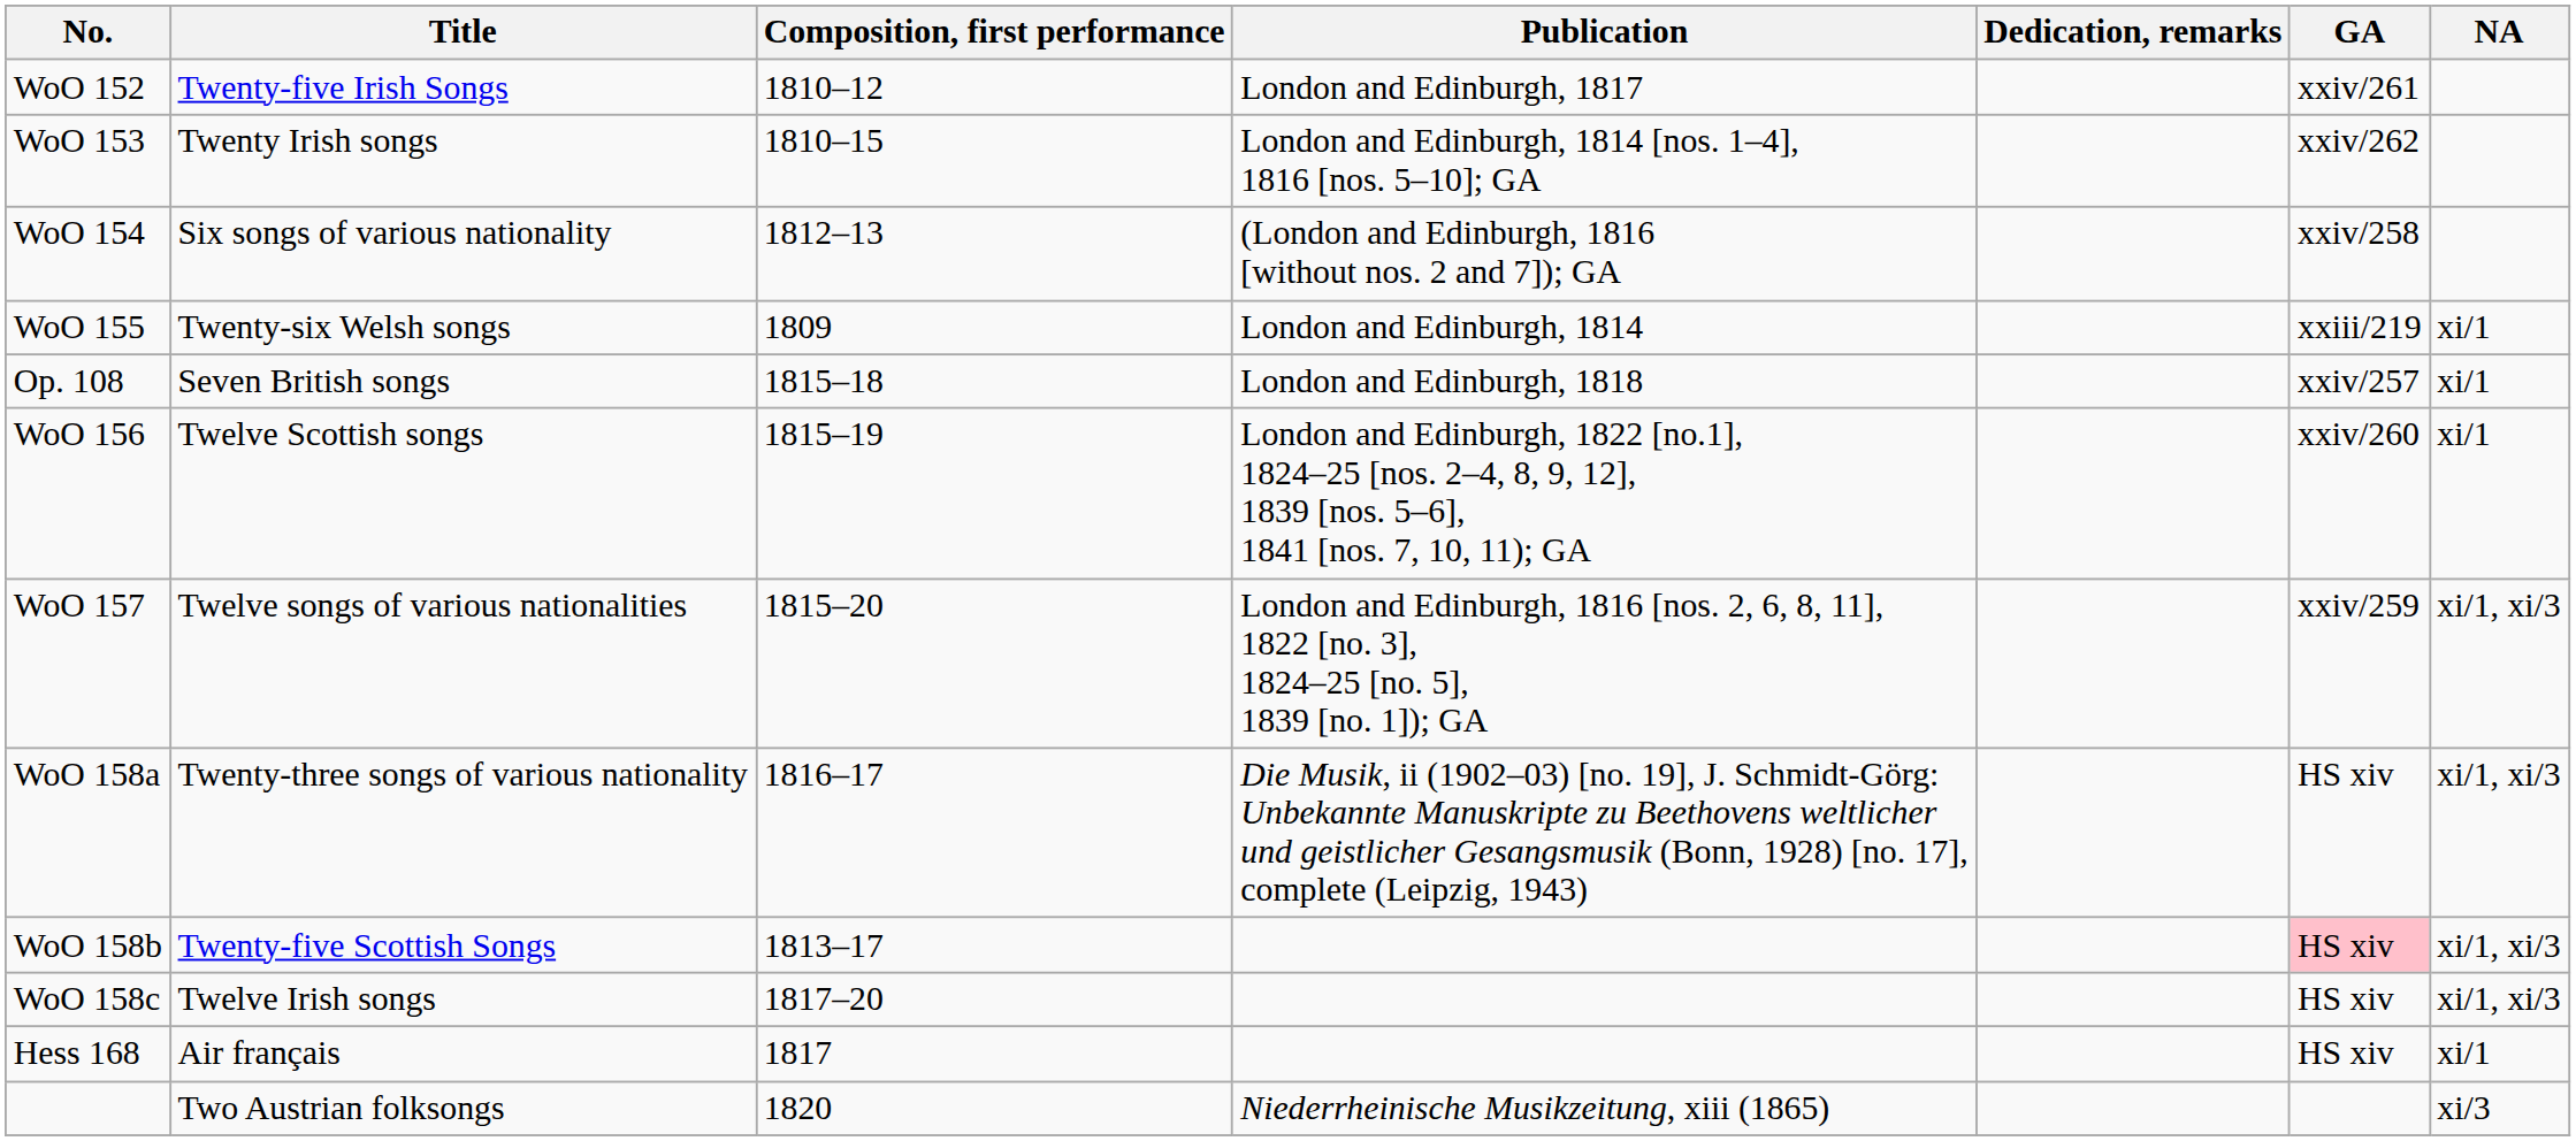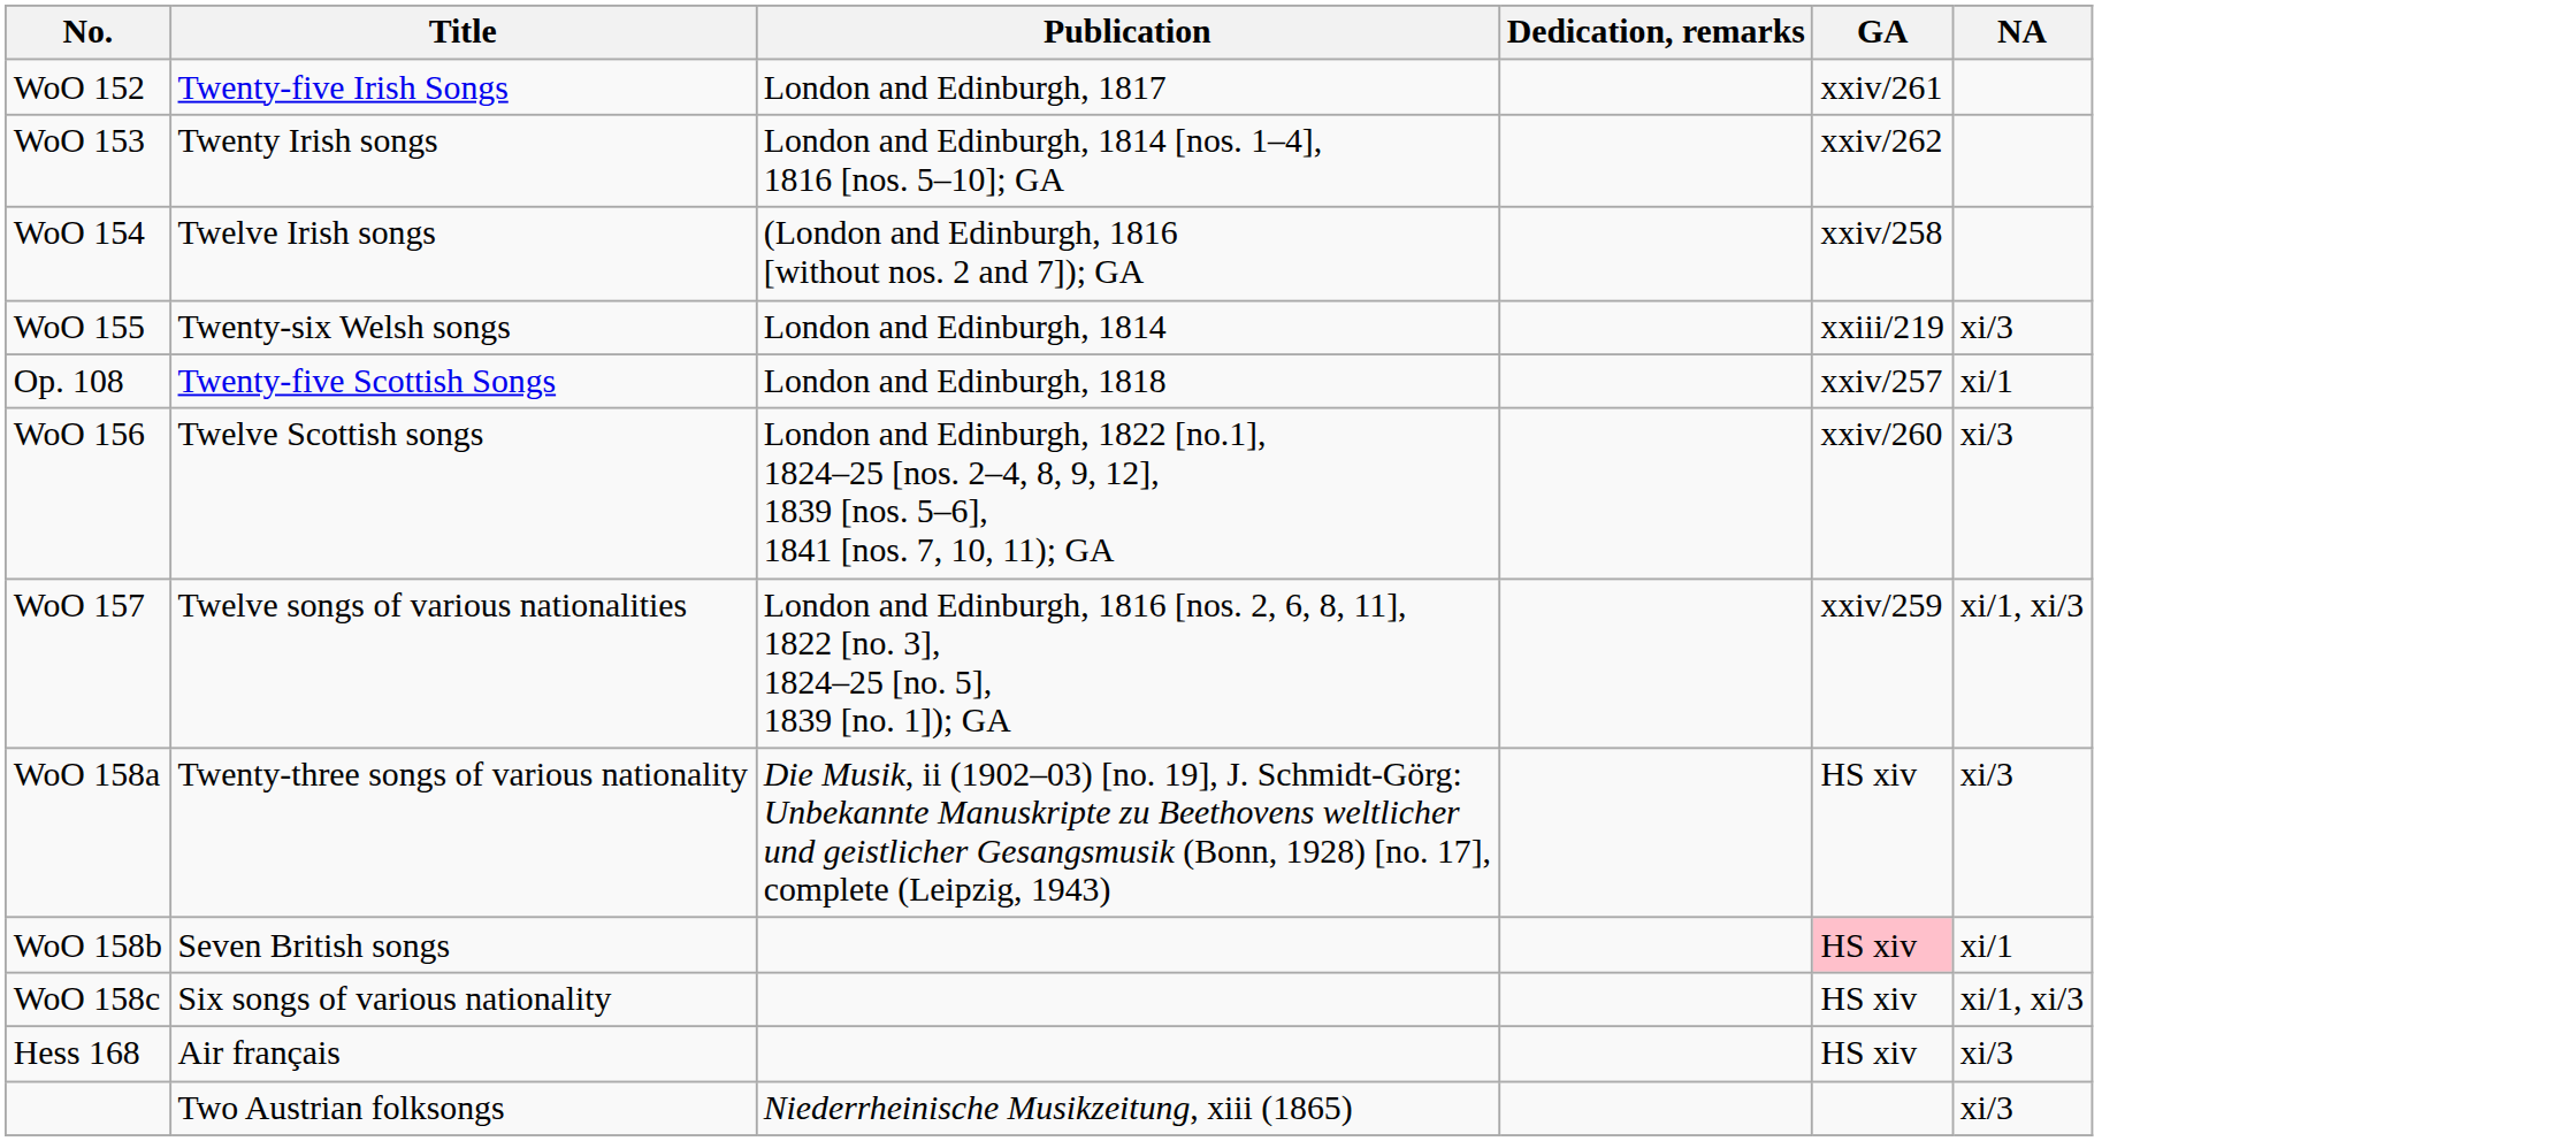 <table class="wikitable sortable" style="text-align: left">
 <tr>
 <th>No.</th>
 <th>Title</th>
-<th>Composition, first performance</th>
 <th>Publication</th>
 <th>Dedication, remarks</th>
 <th class="unsortable">GA</th>
 <th class="unsortable">NA</th>
 </tr>
 <tr style="vertical-align: top">
 <td>WoO 152</td>
 <td><a href='#'>Twenty-five Irish Songs</a><br></td>
-<td data-sort-value="1810">1810–12</td>
 <td data-sort-value="1817">London and Edinburgh, 1817</td>
 <td></td>
 <td>xxiv/261</td>
 <td></td>
 </tr>
 <tr style="vertical-align: top">
 <td>WoO 153</td>
 <td>Twenty Irish songs<br></td>
-<td data-sort-value="1810">1810–15</td>
 <td data-sort-value="1814">London and Edinburgh, 1814 [nos. 1–4],<br> 1816 [nos. 5–10]; GA</td>
 <td></td>
 <td>xxiv/262</td>
 <td></td>
 </tr>
 <tr style="vertical-align: top">
 <td>WoO 154</td>
-<td>Six songs of various nationality<br></td>
-<td data-sort-value="1812">1812–13</td>
+<td>Twelve Irish songs<br></td>
 <td data-sort-value="1816">(London and Edinburgh, 1816 <br>[without nos. 2 and 7]); GA</td>
 <td></td>
 <td>xxiv/258</td>
 <td></td>
 </tr>
 <tr style="vertical-align: top">
 <td>WoO 155</td>
 <td>Twenty-six Welsh songs<br></td>
-<td data-sort-value="1809">1809</td>
 <td data-sort-value="1814">London and Edinburgh, 1814</td>
 <td></td>
 <td>xxiii/219</td>
-<td>xi/1</td>
+<td>xi/3</td>
 </tr>
 <tr style="vertical-align: top">
 <td>Op. 108</td>
-<td>Seven British songs<br></td>
-<td data-sort-value="1815">1815–18</td>
+<td><a href='#'>Twenty-five Scottish Songs</a><br></td>
 <td data-sort-value="1818">London and Edinburgh, 1818</td>
 <td></td>
 <td>xxiv/257</td>
 <td>xi/1</td>
 </tr>
 <tr style="vertical-align: top">
 <td>WoO 156</td>
 <td>Twelve Scottish songs<br></td>
-<td data-sort-value="1815">1815–19</td>
 <td data-sort-value="1822">London and Edinburgh, 1822 [no.1],<br>1824–25 [nos. 2–4, 8, 9, 12],<br>1839 [nos. 5–6],<br>1841 [nos. 7, 10, 11); GA</td>
 <td></td>
 <td>xxiv/260</td>
-<td>xi/1</td>
+<td>xi/3</td>
 </tr>
 <tr style="vertical-align: top">
 <td>WoO 157</td>
 <td>Twelve songs of various nationalities<br></td>
-<td data-sort-value="1815">1815–20</td>
 <td data-sort-value="1816">London and Edinburgh, 1816 [nos. 2, 6, 8, 11],<br>1822 [no. 3],<br>1824–25 [no. 5],<br>1839 [no. 1]); GA</td>
 <td></td>
 <td>xxiv/259</td>
 <td>xi/1, xi/3</td>
 </tr>
 <tr style="vertical-align: top">
 <td nowrap>WoO 158a</td>
 <td>Twenty-three songs of various nationality<br></td>
-<td data-sort-value="1816">1816–17</td>
 <td data-sort-value="1902"><em>Die Musik</em>, ii (1902–03) [no. 19], J. Schmidt-Görg:<br> <em>Unbekannte Manuskripte zu Beethovens weltlicher <br>und geistlicher Gesangsmusik</em> (Bonn, 1928) [no. 17],<br>complete (Leipzig, 1943)</td>
 <td></td>
 <td>HS xiv</td>
-<td>xi/1, xi/3</td>
+<td>xi/3</td>
 </tr>
 <tr style="vertical-align: top">
 <td>WoO 158b</td>
-<td><a href='#'>Twenty-five Scottish Songs</a><br></td>
-<td data-sort-value="1813">1813–17</td>
+<td>Seven British songs<br></td>
 <td></td>
 <td></td>
 <td style="background: pink;">HS xiv</td>
-<td>xi/1, xi/3</td>
+<td>xi/1</td>
 </tr>
 <tr style="vertical-align: top">
 <td>WoO 158c</td>
-<td>Twelve Irish songs<br></td>
-<td data-sort-value="1817">1817–20</td>
+<td>Six songs of various nationality<br></td>
 <td></td>
 <td></td>
 <td>HS xiv</td>
 <td>xi/1, xi/3</td>
 </tr>
 <tr style="vertical-align: top">
 <td>Hess 168</td>
 <td>Air français</td>
-<td data-sort-value="1817">1817</td>
 <td></td>
 <td></td>
 <td>HS xiv</td>
-<td>xi/1</td>
+<td>xi/3</td>
 </tr>
 <tr style="vertical-align: top">
 <td></td>
 <td>Two Austrian folksongs<br></td>
-<td data-sort-value="1820">1820</td>
 <td><em>Niederrheinische Musikzeitung</em>, xiii (1865)</td>
 <td></td>
 <td></td>
 <td>xi/3</td>
 </tr>
 </table>
